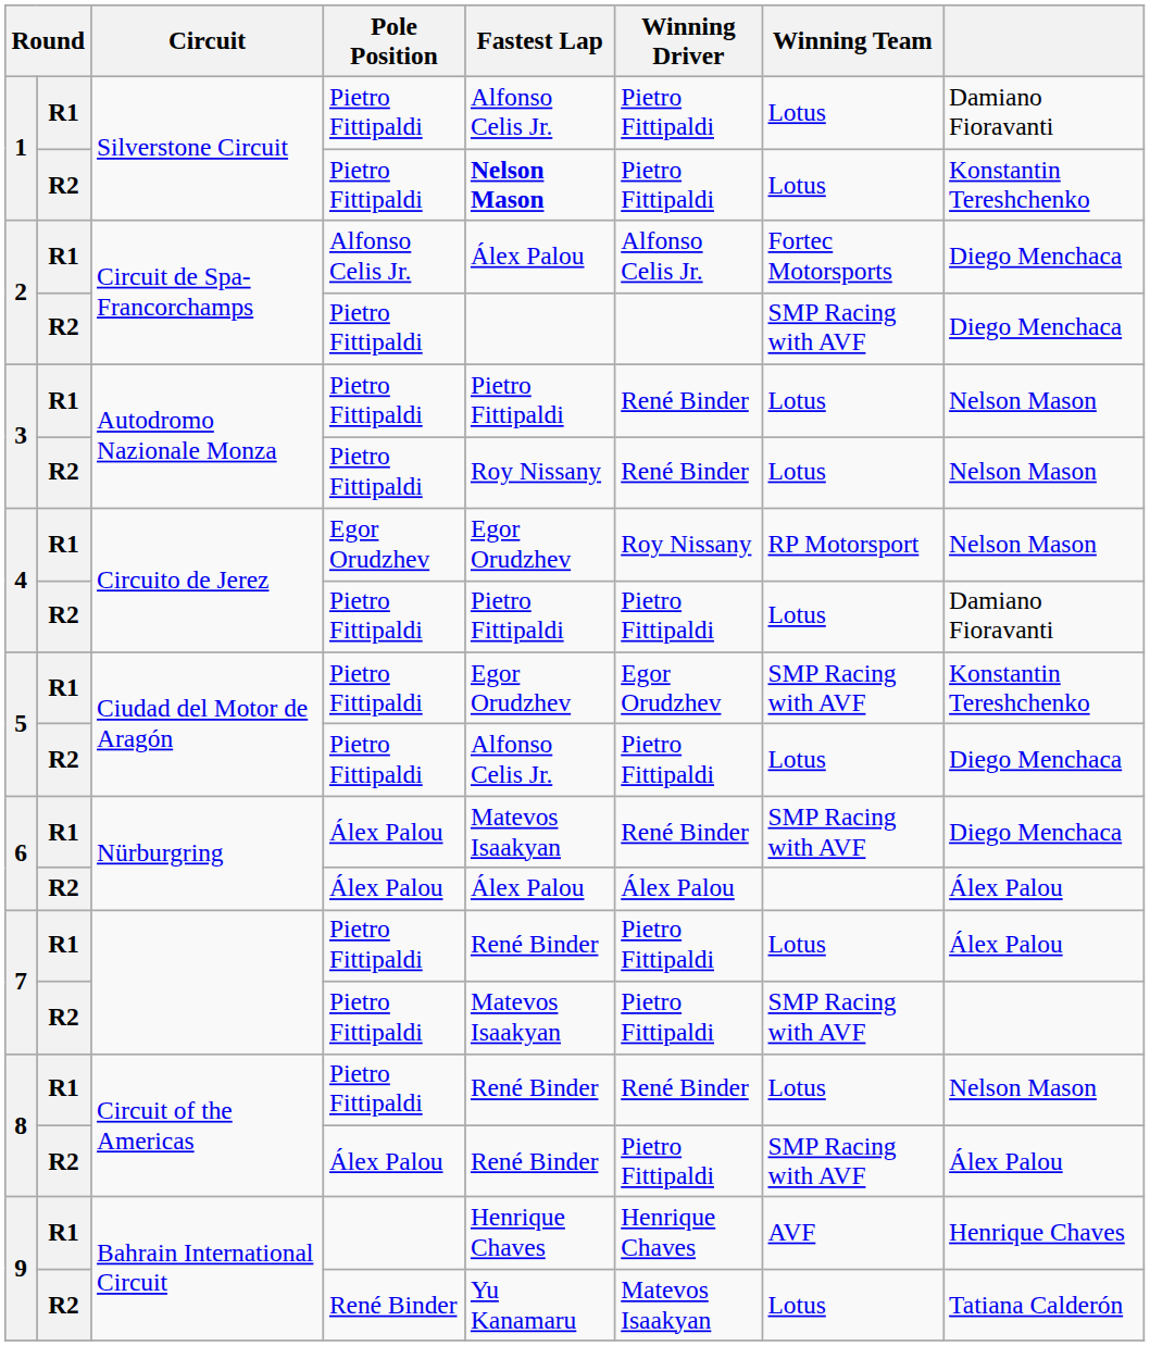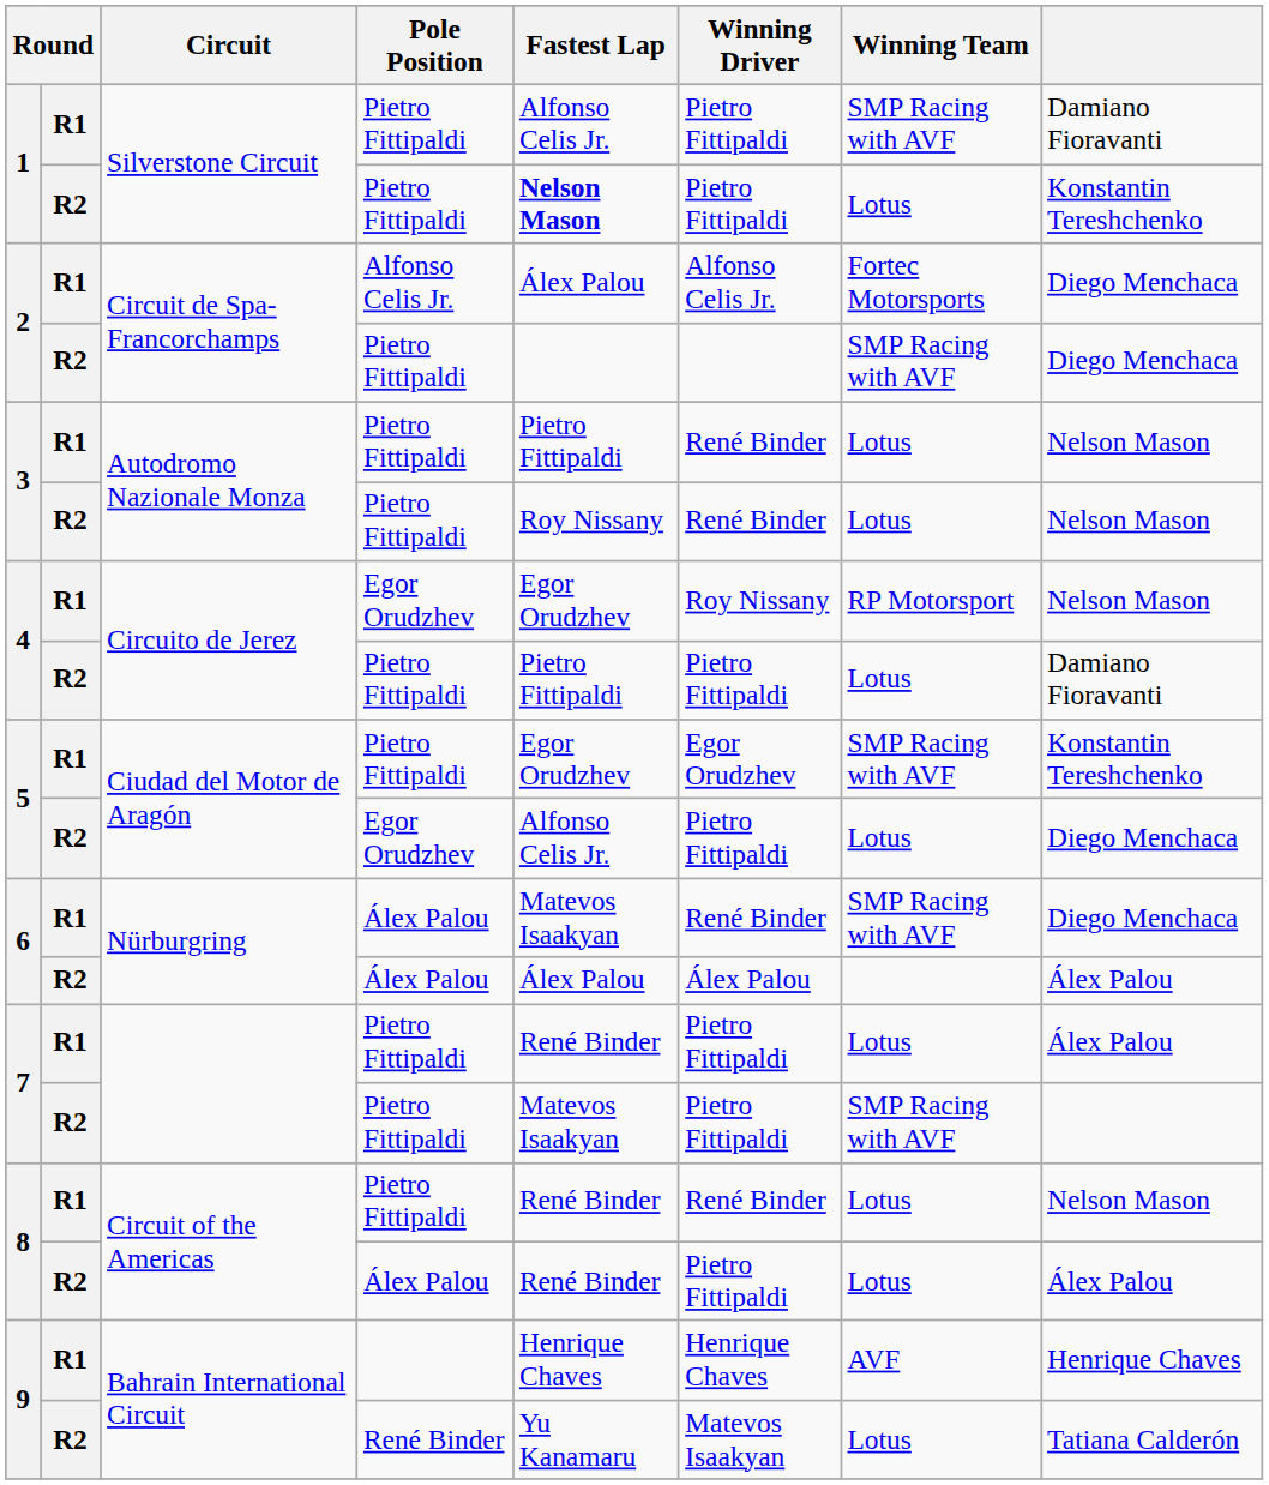 <table class="wikitable" style="font-size: 85%">
 <tr>
 <th colspan=2>Round</th>
 <th>Circuit</th>
 <th>Pole Position</th>
 <th>Fastest Lap</th>
 <th>Winning Driver</th>
 <th>Winning Team</th>
 <th></th>
 </tr>
 <tr>
 <th rowspan=2>1</th>
 <th>R1</th>
 <td rowspan=2> <a href='#'>Silverstone Circuit</a></td>
 <td> <a href='#'>Pietro Fittipaldi</a></td>
 <td> <a href='#'>Alfonso Celis Jr.</a></td>
 <td> <a href='#'>Pietro Fittipaldi</a></td>
-<td> <a href='#'>Lotus</a></td>
+<td> <a href='#'>SMP Racing with AVF</a></td>
 <td> Damiano Fioravanti</td>
 </tr>
 <tr>
 <th>R2</th>
 <td> <a href='#'>Pietro Fittipaldi</a></td>
 <td><strong> <a href='#'>Nelson Mason</a></strong></td>
 <td> <a href='#'>Pietro Fittipaldi</a></td>
 <td> <a href='#'>Lotus</a></td>
 <td> <a href='#'>Konstantin Tereshchenko</a></td>
 </tr>
 <tr>
 <th rowspan=2>2</th>
 <th>R1</th>
 <td rowspan=2> <a href='#'>Circuit de Spa-Francorchamps</a></td>
 <td> <a href='#'>Alfonso Celis Jr.</a></td>
 <td> <a href='#'>Álex Palou</a></td>
 <td> <a href='#'>Alfonso Celis Jr.</a></td>
 <td> <a href='#'>Fortec Motorsports</a></td>
 <td> <a href='#'>Diego Menchaca</a></td>
 </tr>
 <tr>
 <th>R2</th>
 <td> <a href='#'>Pietro Fittipaldi</a></td>
 <td></td>
 <td></td>
 <td> <a href='#'>SMP Racing with AVF</a></td>
 <td> <a href='#'>Diego Menchaca</a></td>
 </tr>
 <tr>
 <th rowspan=2>3</th>
 <th>R1</th>
 <td rowspan=2> <a href='#'>Autodromo Nazionale Monza</a></td>
 <td> <a href='#'>Pietro Fittipaldi</a></td>
 <td> <a href='#'>Pietro Fittipaldi</a></td>
 <td> <a href='#'>René Binder</a></td>
 <td> <a href='#'>Lotus</a></td>
 <td> <a href='#'>Nelson Mason</a></td>
 </tr>
 <tr>
 <th>R2</th>
 <td> <a href='#'>Pietro Fittipaldi</a></td>
 <td> <a href='#'>Roy Nissany</a></td>
 <td> <a href='#'>René Binder</a></td>
 <td> <a href='#'>Lotus</a></td>
 <td> <a href='#'>Nelson Mason</a></td>
 </tr>
 <tr>
 <th rowspan=2>4</th>
 <th>R1</th>
 <td rowspan=2> <a href='#'>Circuito de Jerez</a></td>
 <td> <a href='#'>Egor Orudzhev</a></td>
 <td> <a href='#'>Egor Orudzhev</a></td>
 <td> <a href='#'>Roy Nissany</a></td>
 <td> <a href='#'>RP Motorsport</a></td>
 <td> <a href='#'>Nelson Mason</a></td>
 </tr>
 <tr>
 <th>R2</th>
 <td> <a href='#'>Pietro Fittipaldi</a></td>
 <td> <a href='#'>Pietro Fittipaldi</a></td>
 <td> <a href='#'>Pietro Fittipaldi</a></td>
 <td> <a href='#'>Lotus</a></td>
 <td> Damiano Fioravanti</td>
 </tr>
 <tr>
 <th rowspan=2>5</th>
 <th>R1</th>
 <td rowspan=2> <a href='#'>Ciudad del Motor de Aragón</a></td>
 <td> <a href='#'>Pietro Fittipaldi</a></td>
 <td> <a href='#'>Egor Orudzhev</a></td>
 <td> <a href='#'>Egor Orudzhev</a></td>
 <td> <a href='#'>SMP Racing with AVF</a></td>
 <td> <a href='#'>Konstantin Tereshchenko</a></td>
 </tr>
 <tr>
 <th>R2</th>
-<td> <a href='#'>Pietro Fittipaldi</a></td>
+<td> <a href='#'>Egor Orudzhev</a></td>
 <td> <a href='#'>Alfonso Celis Jr.</a></td>
 <td> <a href='#'>Pietro Fittipaldi</a></td>
 <td> <a href='#'>Lotus</a></td>
 <td> <a href='#'>Diego Menchaca</a></td>
 </tr>
 <tr>
 <th rowspan=2>6</th>
 <th>R1</th>
 <td rowspan=2> <a href='#'>Nürburgring</a></td>
 <td> <a href='#'>Álex Palou</a></td>
 <td> <a href='#'>Matevos Isaakyan</a></td>
 <td> <a href='#'>René Binder</a></td>
 <td> <a href='#'>SMP Racing with AVF</a></td>
 <td> <a href='#'>Diego Menchaca</a></td>
 </tr>
 <tr>
 <th>R2</th>
 <td> <a href='#'>Álex Palou</a></td>
 <td> <a href='#'>Álex Palou</a></td>
 <td> <a href='#'>Álex Palou</a></td>
 <td></td>
 <td> <a href='#'>Álex Palou</a></td>
 </tr>
 <tr>
 <th rowspan=2>7</th>
 <th>R1</th>
 <td rowspan=2></td>
 <td> <a href='#'>Pietro Fittipaldi</a></td>
 <td> <a href='#'>René Binder</a></td>
 <td> <a href='#'>Pietro Fittipaldi</a></td>
 <td> <a href='#'>Lotus</a></td>
 <td> <a href='#'>Álex Palou</a></td>
 </tr>
 <tr>
 <th>R2</th>
 <td> <a href='#'>Pietro Fittipaldi</a></td>
 <td> <a href='#'>Matevos Isaakyan</a></td>
 <td> <a href='#'>Pietro Fittipaldi</a></td>
 <td> <a href='#'>SMP Racing with AVF</a></td>
 <td></td>
 </tr>
 <tr>
 <th rowspan=2>8</th>
 <th>R1</th>
 <td rowspan=2> <a href='#'>Circuit of the Americas</a></td>
 <td> <a href='#'>Pietro Fittipaldi</a></td>
 <td> <a href='#'>René Binder</a></td>
 <td> <a href='#'>René Binder</a></td>
 <td> <a href='#'>Lotus</a></td>
 <td> <a href='#'>Nelson Mason</a></td>
 </tr>
 <tr>
 <th>R2</th>
 <td> <a href='#'>Álex Palou</a></td>
 <td> <a href='#'>René Binder</a></td>
 <td> <a href='#'>Pietro Fittipaldi</a></td>
-<td> <a href='#'>SMP Racing with AVF</a></td>
+<td> <a href='#'>Lotus</a></td>
 <td> <a href='#'>Álex Palou</a></td>
 </tr>
 <tr>
 <th rowspan=2>9</th>
 <th>R1</th>
 <td rowspan=2> <a href='#'>Bahrain International Circuit</a></td>
 <td></td>
 <td> <a href='#'>Henrique Chaves</a></td>
 <td> <a href='#'>Henrique Chaves</a></td>
 <td> <a href='#'>AVF</a></td>
 <td> <a href='#'>Henrique Chaves</a></td>
 </tr>
 <tr>
 <th>R2</th>
 <td> <a href='#'>René Binder</a></td>
 <td> <a href='#'>Yu Kanamaru</a></td>
 <td> <a href='#'>Matevos Isaakyan</a></td>
 <td> <a href='#'>Lotus</a></td>
 <td> <a href='#'>Tatiana Calderón</a></td>
 </tr>
 </table>
